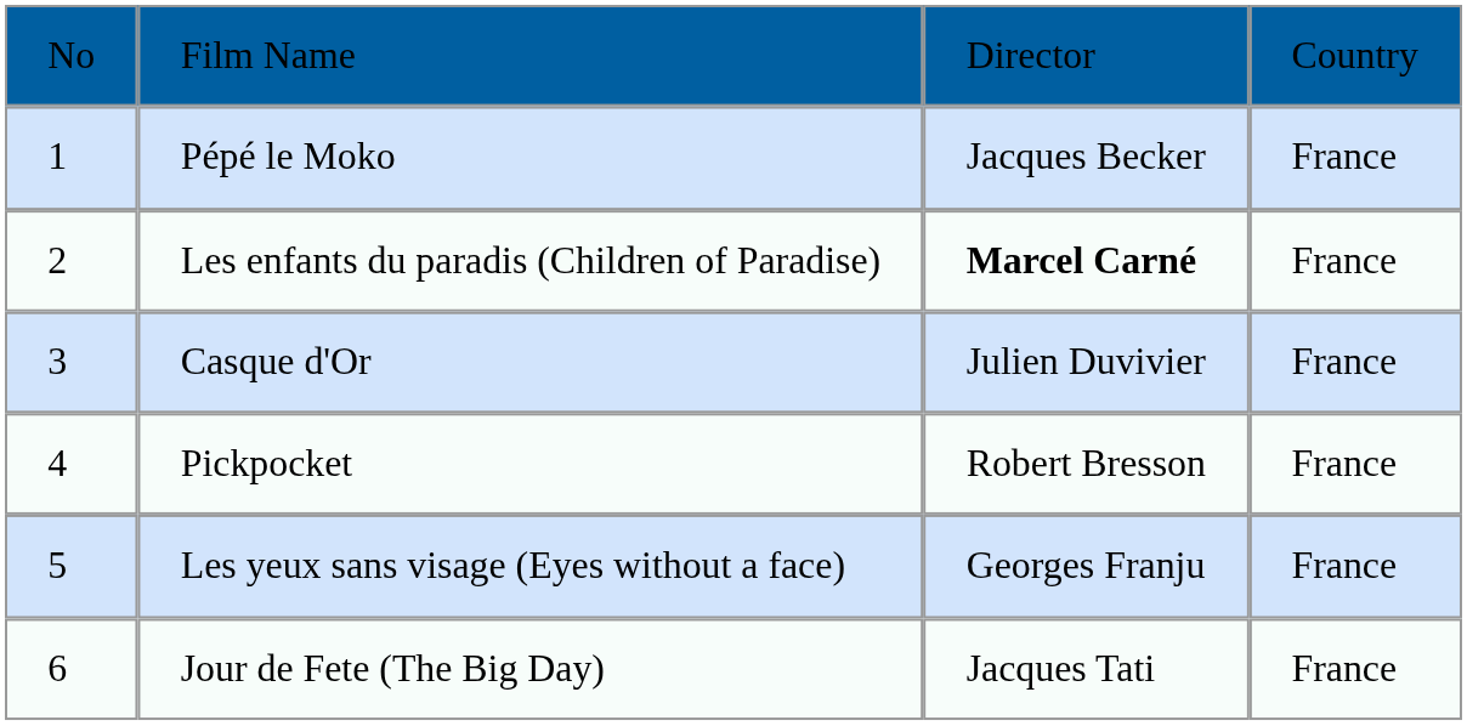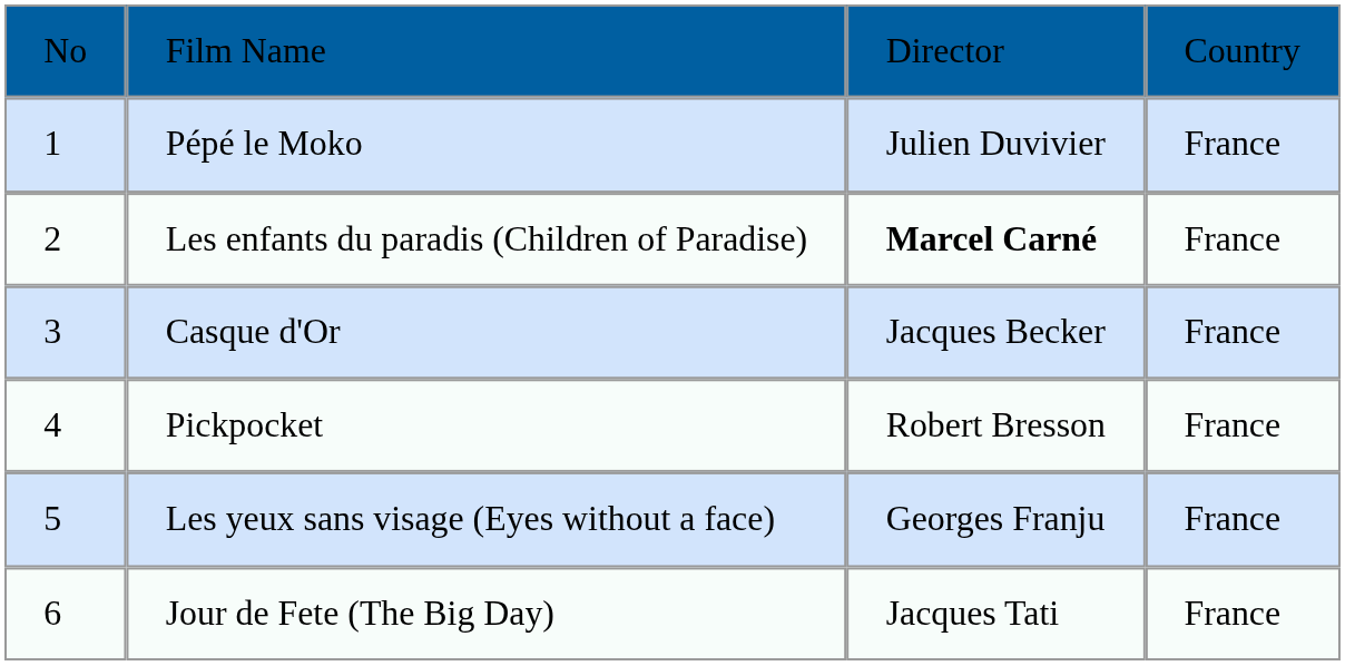 <table style="border-spacing:0;">
 <tr>
 <td style="background-color:#005fa1;border:0.05pt solid #999999;padding-top:0.116in;padding-bottom:0.116in;padding-left:0.1743in;padding-right:0.1743in;"><div>No</div></td>
 <td style="background-color:#005fa1;border:0.05pt solid #999999;padding-top:0.116in;padding-bottom:0.116in;padding-left:0.1743in;padding-right:0.1743in;">Film Name</td>
 <td style="background-color:#005fa1;border:0.05pt solid #999999;padding-top:0.116in;padding-bottom:0.116in;padding-left:0.1743in;padding-right:0.1743in;">Director</td>
 <td style="background-color:#005fa1;border:0.05pt solid #999999;padding-top:0.116in;padding-bottom:0.116in;padding-left:0.1743in;padding-right:0.1743in;">Country</td>
 </tr>
 <tr>
 <td style="background-color:#d2e4fc;border:0.05pt solid #999999;padding-top:0.116in;padding-bottom:0.116in;padding-left:0.1743in;padding-right:0.1743in;"><div>1</div></td>
 <td style="background-color:#d2e4fc;border:0.05pt solid #999999;padding-top:0.116in;padding-bottom:0.116in;padding-left:0.1743in;padding-right:0.1743in;">Pépé le Moko</td>
-<td style="background-color:#d2e4fc;border:0.05pt solid #999999;padding-top:0.116in;padding-bottom:0.116in;padding-left:0.1743in;padding-right:0.1743in;">Jacques Becker</td>
+<td style="background-color:#d2e4fc;border:0.05pt solid #999999;padding-top:0.116in;padding-bottom:0.116in;padding-left:0.1743in;padding-right:0.1743in;">Julien Duvivier</td>
 <td style="background-color:#d2e4fc;border:0.05pt solid #999999;padding-top:0.116in;padding-bottom:0.116in;padding-left:0.1743in;padding-right:0.1743in;">France</td>
 </tr>
 <tr>
 <td style="background-color:#f7fdfa;border:0.05pt solid #999999;padding-top:0.116in;padding-bottom:0.116in;padding-left:0.1743in;padding-right:0.1743in;"><div>2</div></td>
 <td style="background-color:#f7fdfa;border:0.05pt solid #999999;padding-top:0.116in;padding-bottom:0.116in;padding-left:0.1743in;padding-right:0.1743in;">Les enfants du paradis (Children of Paradise)</td>
 <td style="background-color:#f7fdfa;border:0.05pt solid #999999;padding-top:0.116in;padding-bottom:0.116in;padding-left:0.1743in;padding-right:0.1743in;"><strong>Marcel Carné</strong></td>
 <td style="background-color:#f7fdfa;border:0.05pt solid #999999;padding-top:0.116in;padding-bottom:0.116in;padding-left:0.1743in;padding-right:0.1743in;">France</td>
 </tr>
 <tr>
 <td style="background-color:#d2e4fc;border:0.05pt solid #999999;padding-top:0.116in;padding-bottom:0.116in;padding-left:0.1743in;padding-right:0.1743in;"><div>3</div></td>
 <td style="background-color:#d2e4fc;border:0.05pt solid #999999;padding-top:0.116in;padding-bottom:0.116in;padding-left:0.1743in;padding-right:0.1743in;">Casque d'Or</td>
-<td style="background-color:#d2e4fc;border:0.05pt solid #999999;padding-top:0.116in;padding-bottom:0.116in;padding-left:0.1743in;padding-right:0.1743in;">Julien Duvivier</td>
+<td style="background-color:#d2e4fc;border:0.05pt solid #999999;padding-top:0.116in;padding-bottom:0.116in;padding-left:0.1743in;padding-right:0.1743in;">Jacques Becker</td>
 <td style="background-color:#d2e4fc;border:0.05pt solid #999999;padding-top:0.116in;padding-bottom:0.116in;padding-left:0.1743in;padding-right:0.1743in;">France</td>
 </tr>
 <tr>
 <td style="background-color:#f7fdfa;border:0.05pt solid #999999;padding-top:0.116in;padding-bottom:0.116in;padding-left:0.1743in;padding-right:0.1743in;"><div>4</div></td>
 <td style="background-color:#f7fdfa;border:0.05pt solid #999999;padding-top:0.116in;padding-bottom:0.116in;padding-left:0.1743in;padding-right:0.1743in;">Pickpocket</td>
 <td style="background-color:#f7fdfa;border:0.05pt solid #999999;padding-top:0.116in;padding-bottom:0.116in;padding-left:0.1743in;padding-right:0.1743in;">Robert Bresson</td>
 <td style="background-color:#f7fdfa;border:0.05pt solid #999999;padding-top:0.116in;padding-bottom:0.116in;padding-left:0.1743in;padding-right:0.1743in;">France</td>
 </tr>
 <tr>
 <td style="background-color:#d2e4fc;border:0.05pt solid #999999;padding-top:0.116in;padding-bottom:0.116in;padding-left:0.1743in;padding-right:0.1743in;"><div>5</div></td>
 <td style="background-color:#d2e4fc;border:0.05pt solid #999999;padding-top:0.116in;padding-bottom:0.116in;padding-left:0.1743in;padding-right:0.1743in;">Les yeux sans visage (Eyes without a face)</td>
 <td style="background-color:#d2e4fc;border:0.05pt solid #999999;padding-top:0.116in;padding-bottom:0.116in;padding-left:0.1743in;padding-right:0.1743in;">Georges Franju</td>
 <td style="background-color:#d2e4fc;border:0.05pt solid #999999;padding-top:0.116in;padding-bottom:0.116in;padding-left:0.1743in;padding-right:0.1743in;">France</td>
 </tr>
 <tr>
 <td style="background-color:#f7fdfa;border:0.05pt solid #999999;padding-top:0.116in;padding-bottom:0.116in;padding-left:0.1743in;padding-right:0.1743in;"><div>6</div></td>
 <td style="background-color:#f7fdfa;border:0.05pt solid #999999;padding-top:0.116in;padding-bottom:0.116in;padding-left:0.1743in;padding-right:0.1743in;">Jour de Fete (The Big Day)</td>
 <td style="background-color:#f7fdfa;border:0.05pt solid #999999;padding-top:0.116in;padding-bottom:0.116in;padding-left:0.1743in;padding-right:0.1743in;">Jacques Tati</td>
 <td style="background-color:#f7fdfa;border:0.05pt solid #999999;padding-top:0.116in;padding-bottom:0.116in;padding-left:0.1743in;padding-right:0.1743in;">France</td>
 </tr>
 </table>
